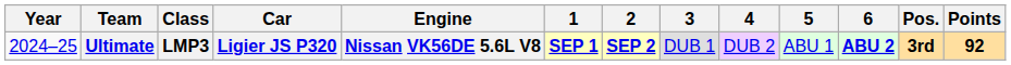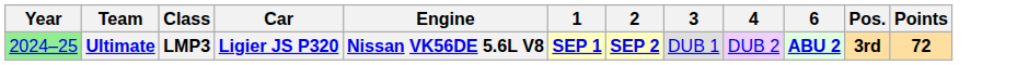 <table class="wikitable" style="text-align:center; font-size:85%">
 <tr>
 <th>Year</th>
 <th>Team</th>
 <th>Class</th>
 <th>Car</th>
 <th>Engine</th>
 <th>1</th>
 <th>2</th>
 <th>3</th>
 <th>4</th>
-<th>5</th>
 <th>6</th>
 <th>Pos.</th>
 <th>Points</th>
 </tr>
 <tr>
-<td nowrap><a href='#'>2024–25</a></td>
+<td nowrap style="background: lightgreen;"><a href='#'>2024–25</a></td>
 <th nowrap><a href='#'>Ultimate</a></th>
 <th>LMP3</th>
 <th nowrap><a href='#'>Ligier JS P320</a></th>
 <th nowrap><a href='#'>Nissan</a> <a href='#'>VK56DE</a> 5.6L V8</th>
 <td style="background:#ffffbf;"><strong><a href='#'>SEP 1</a></strong><br></td>
 <td style="background:#ffffbf;"><strong><a href='#'>SEP 2</a></strong><br></td>
 <td style="background:#dfdfdf"><a href='#'>DUB 1</a><br></td>
 <td style="background:#efcfff"><a href='#'>DUB 2</a><br></td>
-<td style="background:#dfffdf"><a href='#'>ABU 1</a><br></td>
 <td style="background:#dfffdf"><strong><a href='#'>ABU 2</a><br></strong></td>
 <th style="background:#ffdf9f">3rd</th>
-<th style="background:#ffdf9f">92</th>
+<th style="background:#ffdf9f">72</th>
 </tr>
 </table>
